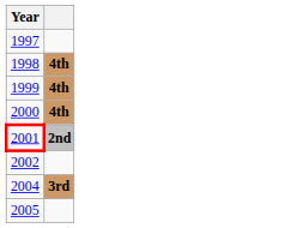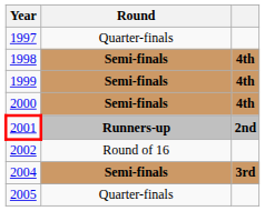 <table class="wikitable" style="text-align: center; font-size:90%">
 <tr>
 <th>Year</th>
+<th style="width:200px">Round</th>
 <th></th>
 </tr>
 <tr>
 <td><a href='#'>1997</a></td>
+<td>Quarter-finals</td>
 <td></td>
 </tr>
 <tr>
 <td><a href='#'>1998</a></td>
+<td bgcolor="cc9966"><strong>Semi-finals</strong></td>
 <td bgcolor="cc9966"><strong>4th</strong></td>
 </tr>
 <tr>
 <td><a href='#'>1999</a></td>
+<td bgcolor="cc9966"><strong>Semi-finals</strong></td>
 <td bgcolor="cc9966"><strong>4th</strong></td>
 </tr>
 <tr>
 <td><a href='#'>2000</a></td>
+<td bgcolor="cc9966"><strong>Semi-finals</strong></td>
 <td bgcolor="cc9966"><strong>4th</strong></td>
 </tr>
 <tr>
 <td style="border: 3px solid red"><a href='#'>2001</a></td>
+<td bgcolor=Silver><strong>Runners-up</strong></td>
 <td bgcolor=Silver><strong>2nd</strong></td>
 </tr>
 <tr>
 <td><a href='#'>2002</a></td>
+<td>Round of 16</td>
 <td></td>
 </tr>
 <tr>
 <td><a href='#'>2004</a></td>
+<td bgcolor="cc9966"><strong>Semi-finals</strong></td>
 <td bgcolor="cc9966"><strong>3rd</strong></td>
 </tr>
 <tr>
 <td><a href='#'>2005</a></td>
+<td>Quarter-finals</td>
 <td></td>
 </tr>
 </table>
